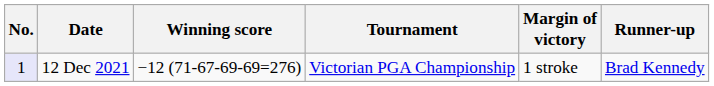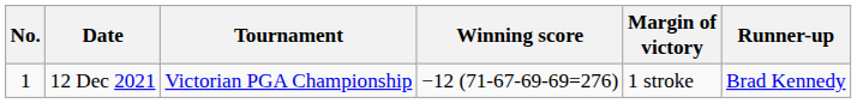 <table class="wikitable" style="font-size:95%;">
 <tr>
 <th>No.</th>
 <th>Date</th>
+<th>Tournament</th>
 <th>Winning score</th>
-<th>Tournament</th>
 <th>Margin of<br>victory</th>
 <th>Runner-up</th>
 </tr>
 <tr>
-<td align=center style="background: lavender;">1</td>
+<td align=center>1</td>
 <td align=right>12 Dec <a href='#'>2021</a></td>
+<td><a href='#'>Victorian PGA Championship</a></td>
 <td>−12 (71-67-69-69=276)</td>
-<td><a href='#'>Victorian PGA Championship</a></td>
 <td>1 stroke</td>
 <td> <a href='#'>Brad Kennedy</a></td>
 </tr>
 </table>
